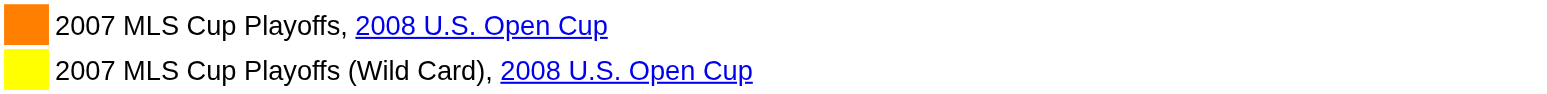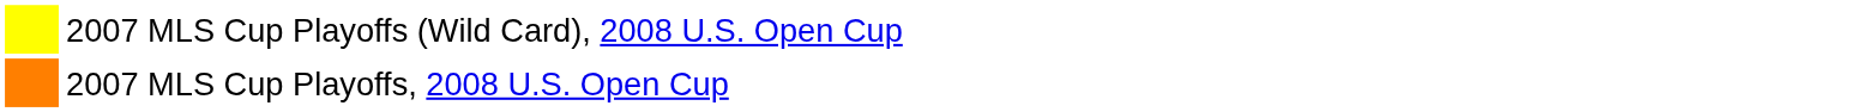 <table width=60%>
 <tr>
 <td style="width: 20px;"></td>
 </tr>
 <tr>
+<td bgcolor=#FFFF00></td>
+<td bgcolor=#ffffff><small>2007 MLS Cup Playoffs (Wild Card), <a href='#'>2008 U.S. Open Cup</a></small></td>
+</tr>
+<tr>
 <td bgcolor=#FF7F00></td>
 <td bgcolor=#ffffff><small>2007 MLS Cup Playoffs, <a href='#'>2008 U.S. Open Cup</a></small></td>
 </tr>
-<tr>
-<td bgcolor=#FFFF00></td>
-<td bgcolor=#ffffff><small>2007 MLS Cup Playoffs (Wild Card), <a href='#'>2008 U.S. Open Cup</a></small></td>
-</tr>
 </table>
